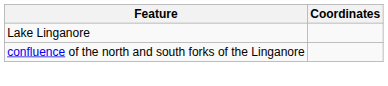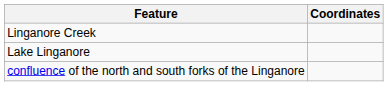 <table class="wikitable">
 <tr>
 <th>Feature</th>
 <th>Coordinates</th>
+</tr>
+<tr>
+<td>Linganore Creek</td>
+<td></td>
 </tr>
 <tr>
 <td>Lake Linganore</td>
 <td></td>
 </tr>
 <tr>
 <td><a href='#'>confluence</a> of the north and south forks of the Linganore</td>
 <td></td>
 </tr>
 </table>
